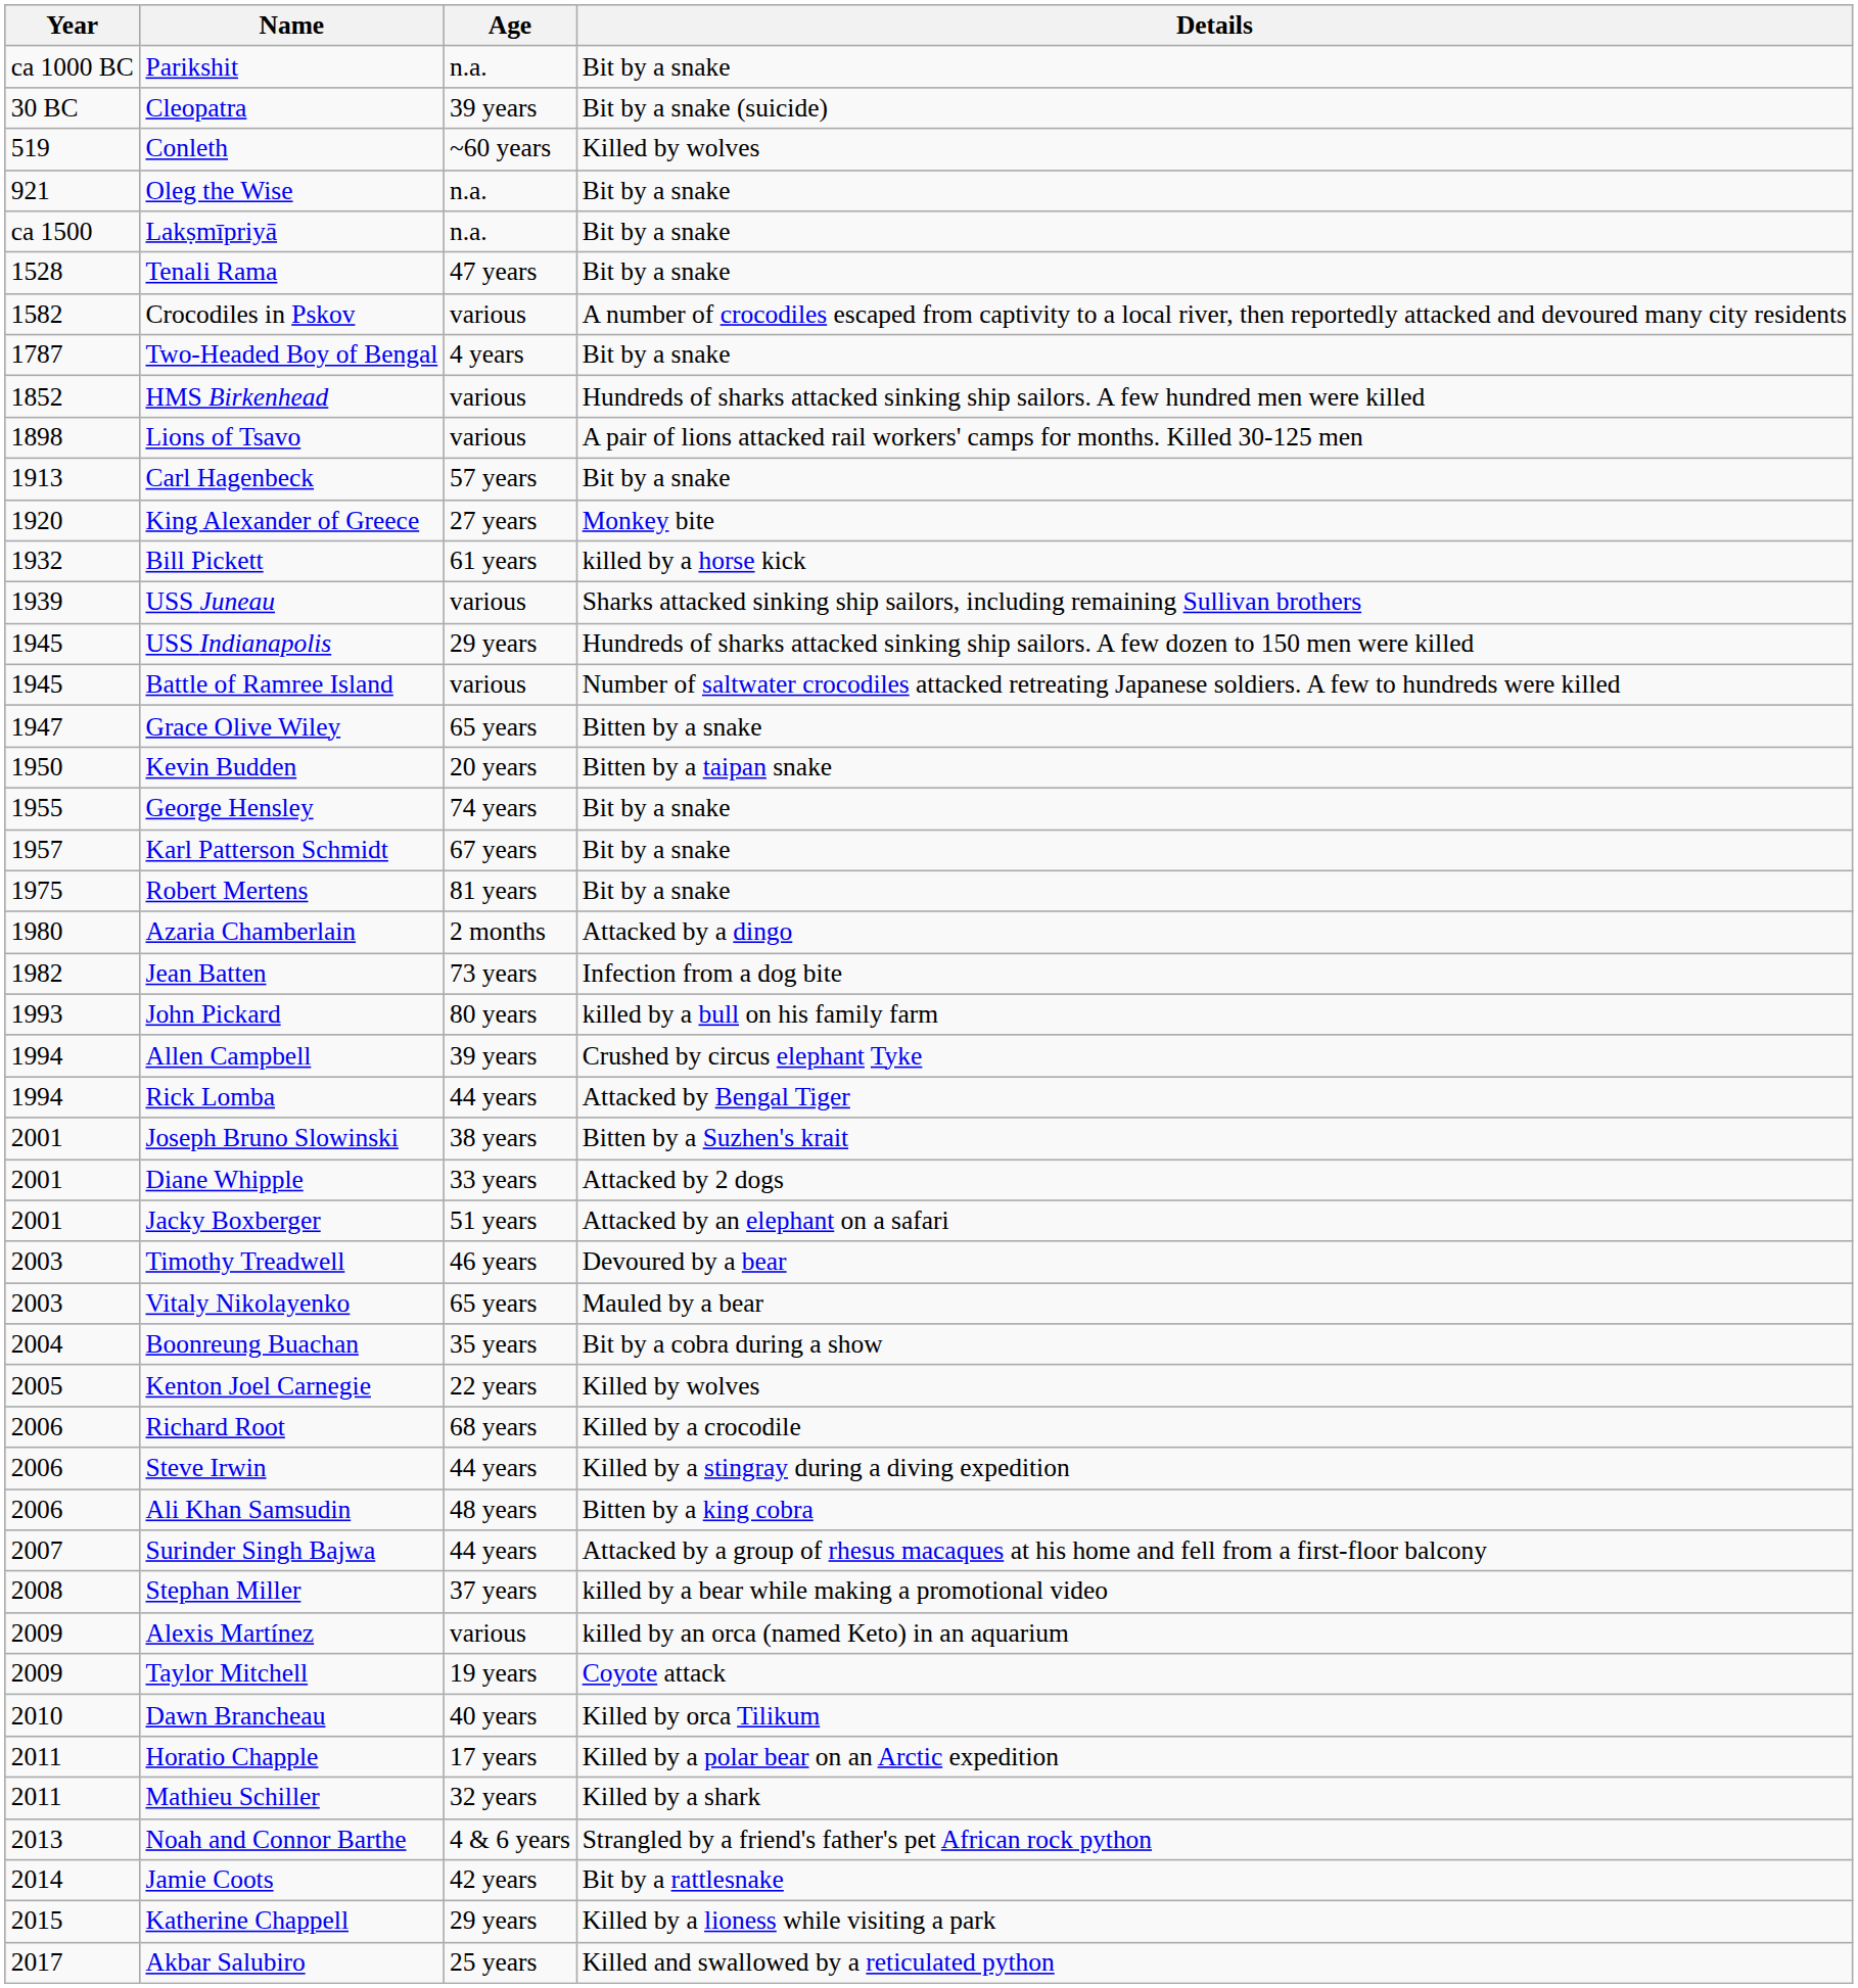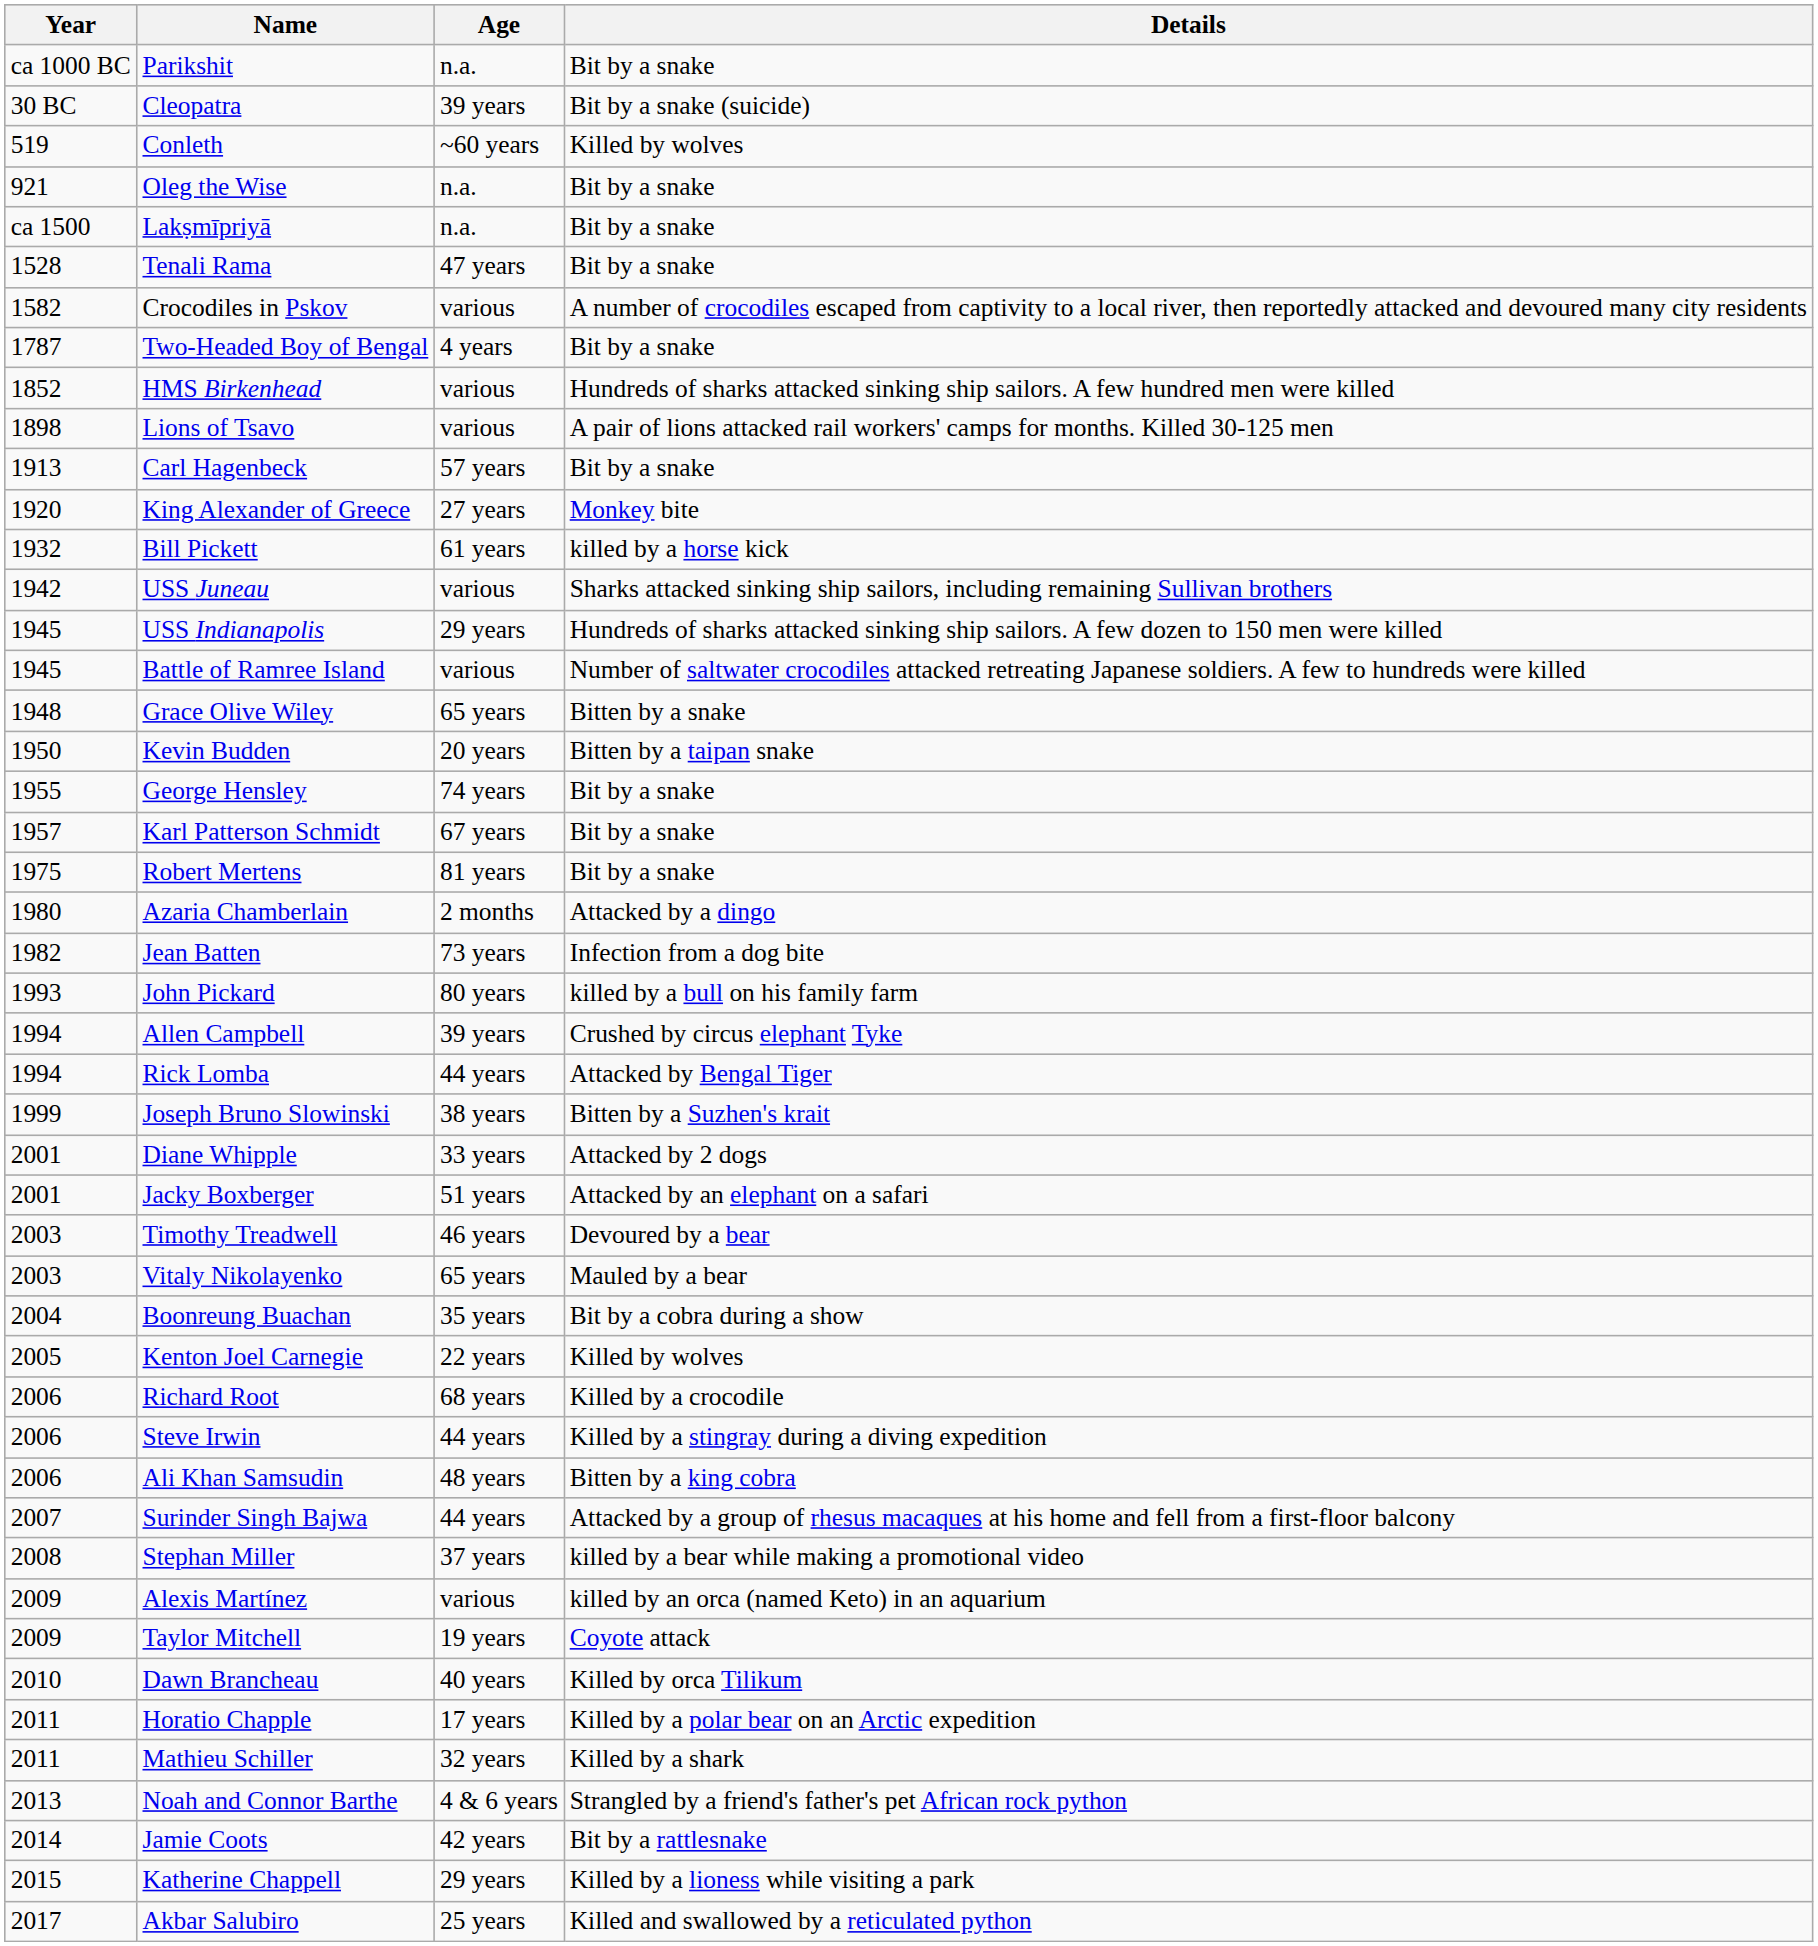 <table class="wikitable sortable"  style="font-size:95">
 <tr>
 <th>Year</th>
 <th>Name</th>
 <th>Age</th>
 <th>Details</th>
 </tr>
 <tr>
 <td>ca 1000 BC</td>
 <td><a href='#'>Parikshit</a></td>
 <td>n.a.</td>
 <td>Bit by a snake</td>
 </tr>
 <tr>
 <td>30 BC</td>
 <td><a href='#'>Cleopatra</a></td>
 <td>39 years</td>
 <td>Bit by a snake (suicide)</td>
 </tr>
 <tr>
 <td>519</td>
 <td><a href='#'>Conleth</a></td>
 <td>~60 years</td>
 <td>Killed by wolves</td>
 </tr>
 <tr>
 <td>921</td>
 <td><a href='#'>Oleg the Wise</a></td>
 <td>n.a.</td>
 <td>Bit by a snake</td>
 </tr>
 <tr>
 <td>ca 1500</td>
 <td><a href='#'>Lakṣmīpriyā</a></td>
 <td>n.a.</td>
 <td>Bit by a snake</td>
 </tr>
 <tr>
 <td>1528</td>
 <td><a href='#'>Tenali Rama</a></td>
 <td>47 years</td>
 <td>Bit by a snake</td>
 </tr>
 <tr>
 <td>1582</td>
 <td>Crocodiles in <a href='#'>Pskov</a></td>
 <td>various</td>
 <td>A number of <a href='#'>crocodiles</a> escaped from captivity to a local river, then reportedly attacked and devoured many city residents</td>
 </tr>
 <tr>
 <td>1787</td>
 <td><a href='#'>Two-Headed Boy of Bengal</a></td>
 <td>4 years</td>
 <td>Bit by a snake</td>
 </tr>
 <tr>
 <td>1852</td>
 <td><a href='#'>HMS <em>Birkenhead</em></a></td>
 <td>various</td>
 <td>Hundreds of sharks attacked sinking ship sailors. A few hundred men were killed</td>
 </tr>
 <tr>
 <td>1898</td>
 <td><a href='#'>Lions of Tsavo</a></td>
 <td>various</td>
 <td>A pair of lions attacked rail workers' camps for months. Killed 30-125 men</td>
 </tr>
 <tr>
 <td>1913</td>
 <td><a href='#'>Carl Hagenbeck</a></td>
 <td>57 years</td>
 <td>Bit by a snake</td>
 </tr>
 <tr>
 <td>1920</td>
 <td><a href='#'>King Alexander of Greece</a> </td>
 <td>27 years</td>
 <td><a href='#'>Monkey</a> bite</td>
 </tr>
 <tr>
 <td>1932</td>
 <td><a href='#'>Bill Pickett</a></td>
 <td>61 years</td>
 <td>killed by a <a href='#'>horse</a> kick</td>
 </tr>
 <tr>
-<td>1939</td>
+<td>1942</td>
 <td><a href='#'>USS <em>Juneau</em></a></td>
 <td>various</td>
 <td>Sharks attacked sinking ship sailors, including remaining <a href='#'>Sullivan brothers</a></td>
 </tr>
 <tr>
 <td>1945</td>
 <td><a href='#'>USS <em>Indianapolis</em></a></td>
 <td>29 years</td>
 <td>Hundreds of sharks attacked sinking ship sailors. A few dozen to 150 men were killed</td>
 </tr>
 <tr>
 <td>1945</td>
 <td><a href='#'>Battle of Ramree Island</a></td>
 <td>various</td>
 <td>Number of <a href='#'>saltwater crocodiles</a> attacked retreating Japanese soldiers. A few to hundreds were killed</td>
 </tr>
 <tr>
-<td>1947</td>
+<td>1948</td>
 <td><a href='#'>Grace Olive Wiley</a></td>
 <td>65 years</td>
 <td>Bitten by a snake</td>
 </tr>
 <tr>
 <td>1950</td>
 <td><a href='#'>Kevin Budden</a></td>
 <td>20 years</td>
 <td>Bitten by a <a href='#'>taipan</a> snake</td>
 </tr>
 <tr>
 <td>1955</td>
 <td><a href='#'>George Hensley</a></td>
 <td>74 years</td>
 <td>Bit by a snake</td>
 </tr>
 <tr>
 <td>1957</td>
 <td><a href='#'>Karl Patterson Schmidt</a></td>
 <td>67 years</td>
 <td>Bit by a snake</td>
 </tr>
 <tr>
 <td>1975</td>
 <td><a href='#'>Robert Mertens</a></td>
 <td>81 years</td>
 <td>Bit by a snake</td>
 </tr>
 <tr>
 <td>1980</td>
 <td><a href='#'>Azaria Chamberlain</a> </td>
 <td>2 months</td>
 <td>Attacked by a <a href='#'>dingo</a></td>
 </tr>
 <tr>
 <td>1982</td>
 <td><a href='#'>Jean Batten</a></td>
 <td>73 years</td>
 <td>Infection from a dog bite</td>
 </tr>
 <tr>
 <td>1993</td>
 <td><a href='#'>John Pickard</a></td>
 <td>80 years</td>
 <td>killed by a <a href='#'>bull</a> on his family farm</td>
 </tr>
 <tr>
 <td>1994</td>
 <td><a href='#'>Allen Campbell</a> </td>
 <td>39 years</td>
 <td>Crushed by circus <a href='#'>elephant</a> <a href='#'>Tyke</a></td>
 </tr>
 <tr>
 <td>1994</td>
 <td><a href='#'>Rick Lomba</a></td>
 <td>44 years</td>
 <td>Attacked by <a href='#'>Bengal Tiger</a></td>
 </tr>
 <tr>
-<td>2001</td>
+<td>1999</td>
 <td><a href='#'>Joseph Bruno Slowinski</a></td>
 <td>38 years</td>
 <td>Bitten by a <a href='#'>Suzhen's krait</a></td>
 </tr>
 <tr>
 <td>2001</td>
 <td><a href='#'>Diane Whipple</a></td>
 <td>33 years</td>
 <td>Attacked by 2 dogs</td>
 </tr>
 <tr>
 <td>2001</td>
 <td><a href='#'>Jacky Boxberger</a></td>
 <td>51 years</td>
 <td>Attacked by an <a href='#'>elephant</a> on a safari</td>
 </tr>
 <tr>
 <td>2003</td>
 <td><a href='#'>Timothy Treadwell</a> </td>
 <td>46 years</td>
 <td>Devoured by a <a href='#'>bear</a></td>
 </tr>
 <tr>
 <td>2003</td>
 <td><a href='#'>Vitaly Nikolayenko</a> </td>
 <td>65 years</td>
 <td>Mauled by a bear</td>
 </tr>
 <tr>
 <td>2004</td>
 <td><a href='#'>Boonreung Buachan</a></td>
 <td>35 years</td>
 <td>Bit by a cobra during a show</td>
 </tr>
 <tr>
 <td>2005</td>
 <td><a href='#'>Kenton Joel Carnegie</a></td>
 <td>22 years</td>
 <td>Killed by wolves</td>
 </tr>
 <tr>
 <td>2006</td>
 <td><a href='#'>Richard Root</a> </td>
 <td>68 years</td>
 <td>Killed by a crocodile</td>
 </tr>
 <tr>
 <td>2006</td>
 <td><a href='#'>Steve Irwin</a> </td>
 <td>44 years</td>
 <td>Killed by a <a href='#'>stingray</a> during a diving expedition</td>
 </tr>
 <tr>
 <td>2006</td>
 <td><a href='#'>Ali Khan Samsudin</a> </td>
 <td>48 years</td>
 <td>Bitten by a <a href='#'>king cobra</a></td>
 </tr>
 <tr>
 <td>2007</td>
 <td><a href='#'>Surinder Singh Bajwa</a> </td>
 <td>44 years</td>
 <td>Attacked by a group of <a href='#'>rhesus macaques</a> at his home and fell from a first-floor balcony</td>
 </tr>
 <tr>
 <td>2008</td>
 <td><a href='#'>Stephan Miller</a></td>
 <td>37 years</td>
 <td>killed by a bear while making a promotional video</td>
 </tr>
 <tr>
 <td>2009</td>
 <td><a href='#'>Alexis Martínez</a></td>
 <td>various</td>
 <td>killed by an orca (named Keto) in an aquarium</td>
 </tr>
 <tr>
 <td>2009</td>
 <td><a href='#'>Taylor Mitchell</a> </td>
 <td>19 years</td>
 <td><a href='#'>Coyote</a> attack</td>
 </tr>
 <tr>
 <td>2010</td>
 <td><a href='#'>Dawn Brancheau</a> </td>
 <td>40 years</td>
 <td>Killed by orca <a href='#'>Tilikum</a></td>
 </tr>
 <tr>
 <td>2011</td>
 <td><a href='#'>Horatio Chapple</a> </td>
 <td>17 years</td>
 <td>Killed by a <a href='#'>polar bear</a> on an <a href='#'>Arctic</a> expedition</td>
 </tr>
 <tr>
 <td>2011</td>
 <td><a href='#'>Mathieu Schiller</a></td>
 <td>32 years</td>
 <td>Killed by a shark</td>
 </tr>
 <tr>
 <td>2013</td>
 <td><a href='#'>Noah and Connor Barthe</a></td>
 <td>4 & 6 years</td>
 <td>Strangled by a friend's father's pet <a href='#'>African rock python</a></td>
 </tr>
 <tr>
 <td>2014</td>
 <td><a href='#'>Jamie Coots</a></td>
 <td>42 years</td>
 <td>Bit by a <a href='#'>rattlesnake</a></td>
 </tr>
 <tr>
 <td>2015</td>
 <td><a href='#'>Katherine Chappell</a></td>
 <td>29 years</td>
 <td>Killed by a <a href='#'>lioness</a> while visiting a park</td>
 </tr>
 <tr>
 <td>2017</td>
 <td><a href='#'>Akbar Salubiro</a></td>
 <td>25 years</td>
 <td>Killed and swallowed by a <a href='#'>reticulated python</a></td>
 </tr>
 </table>
